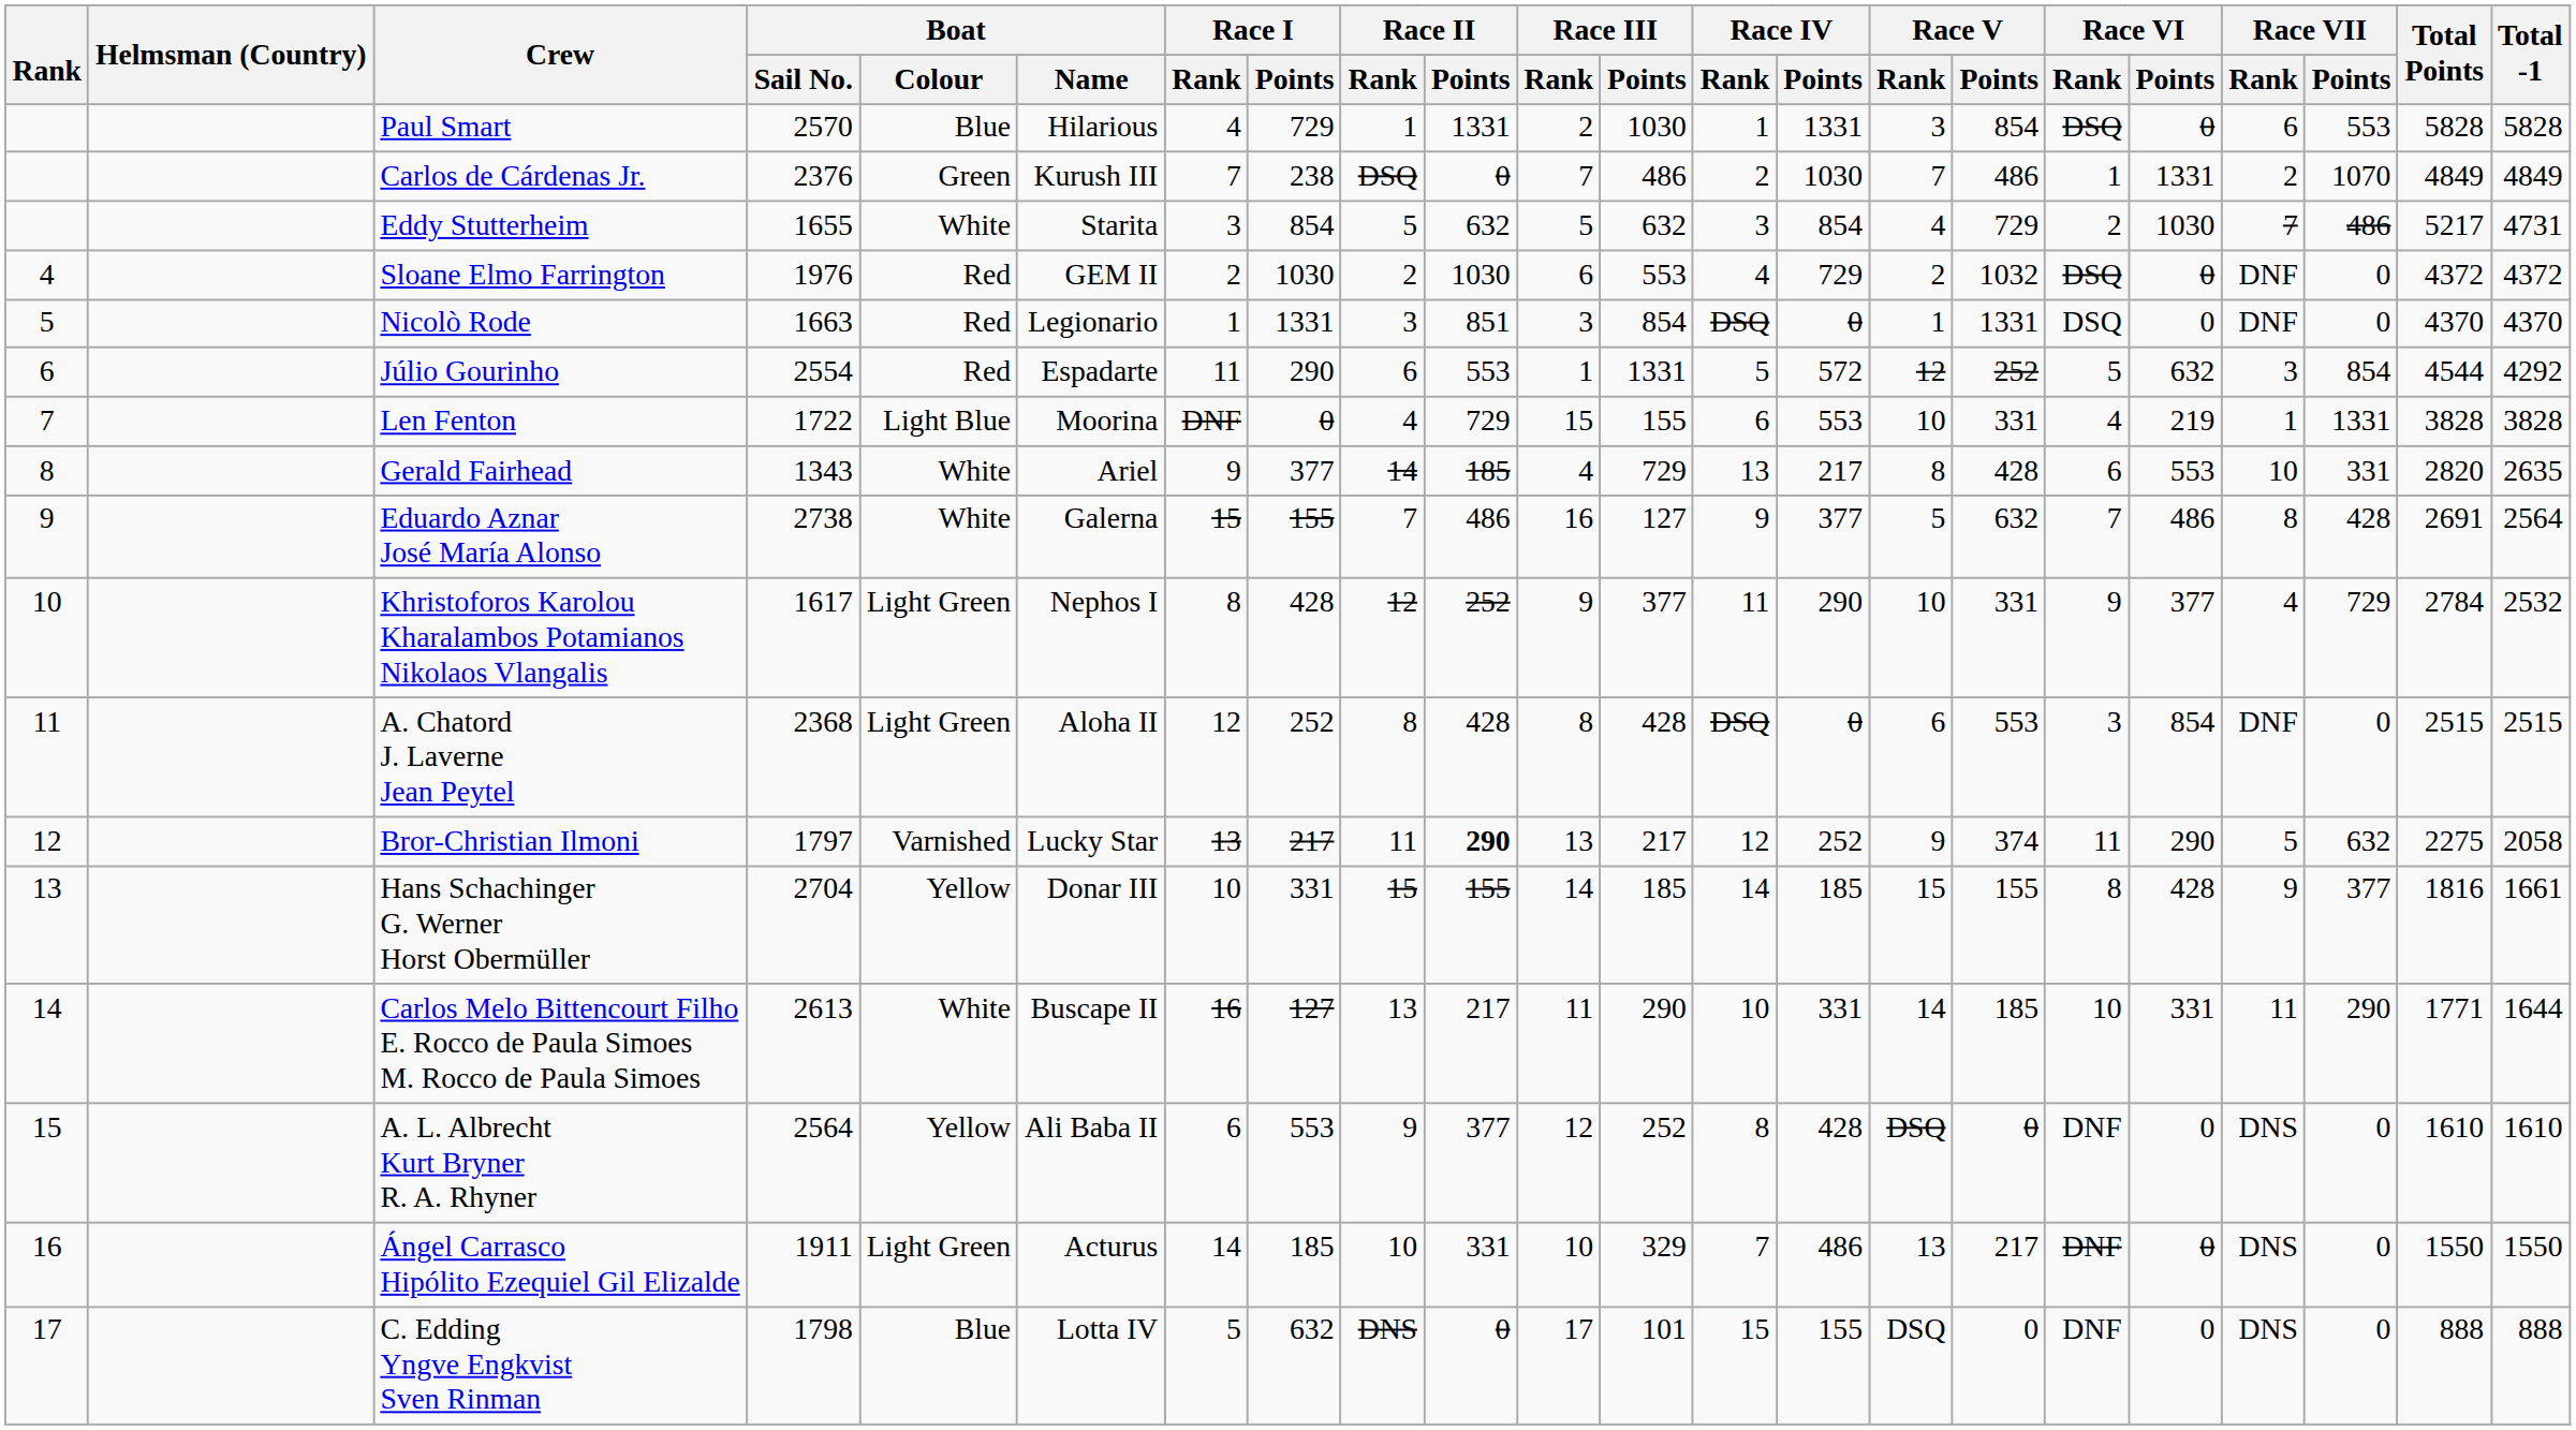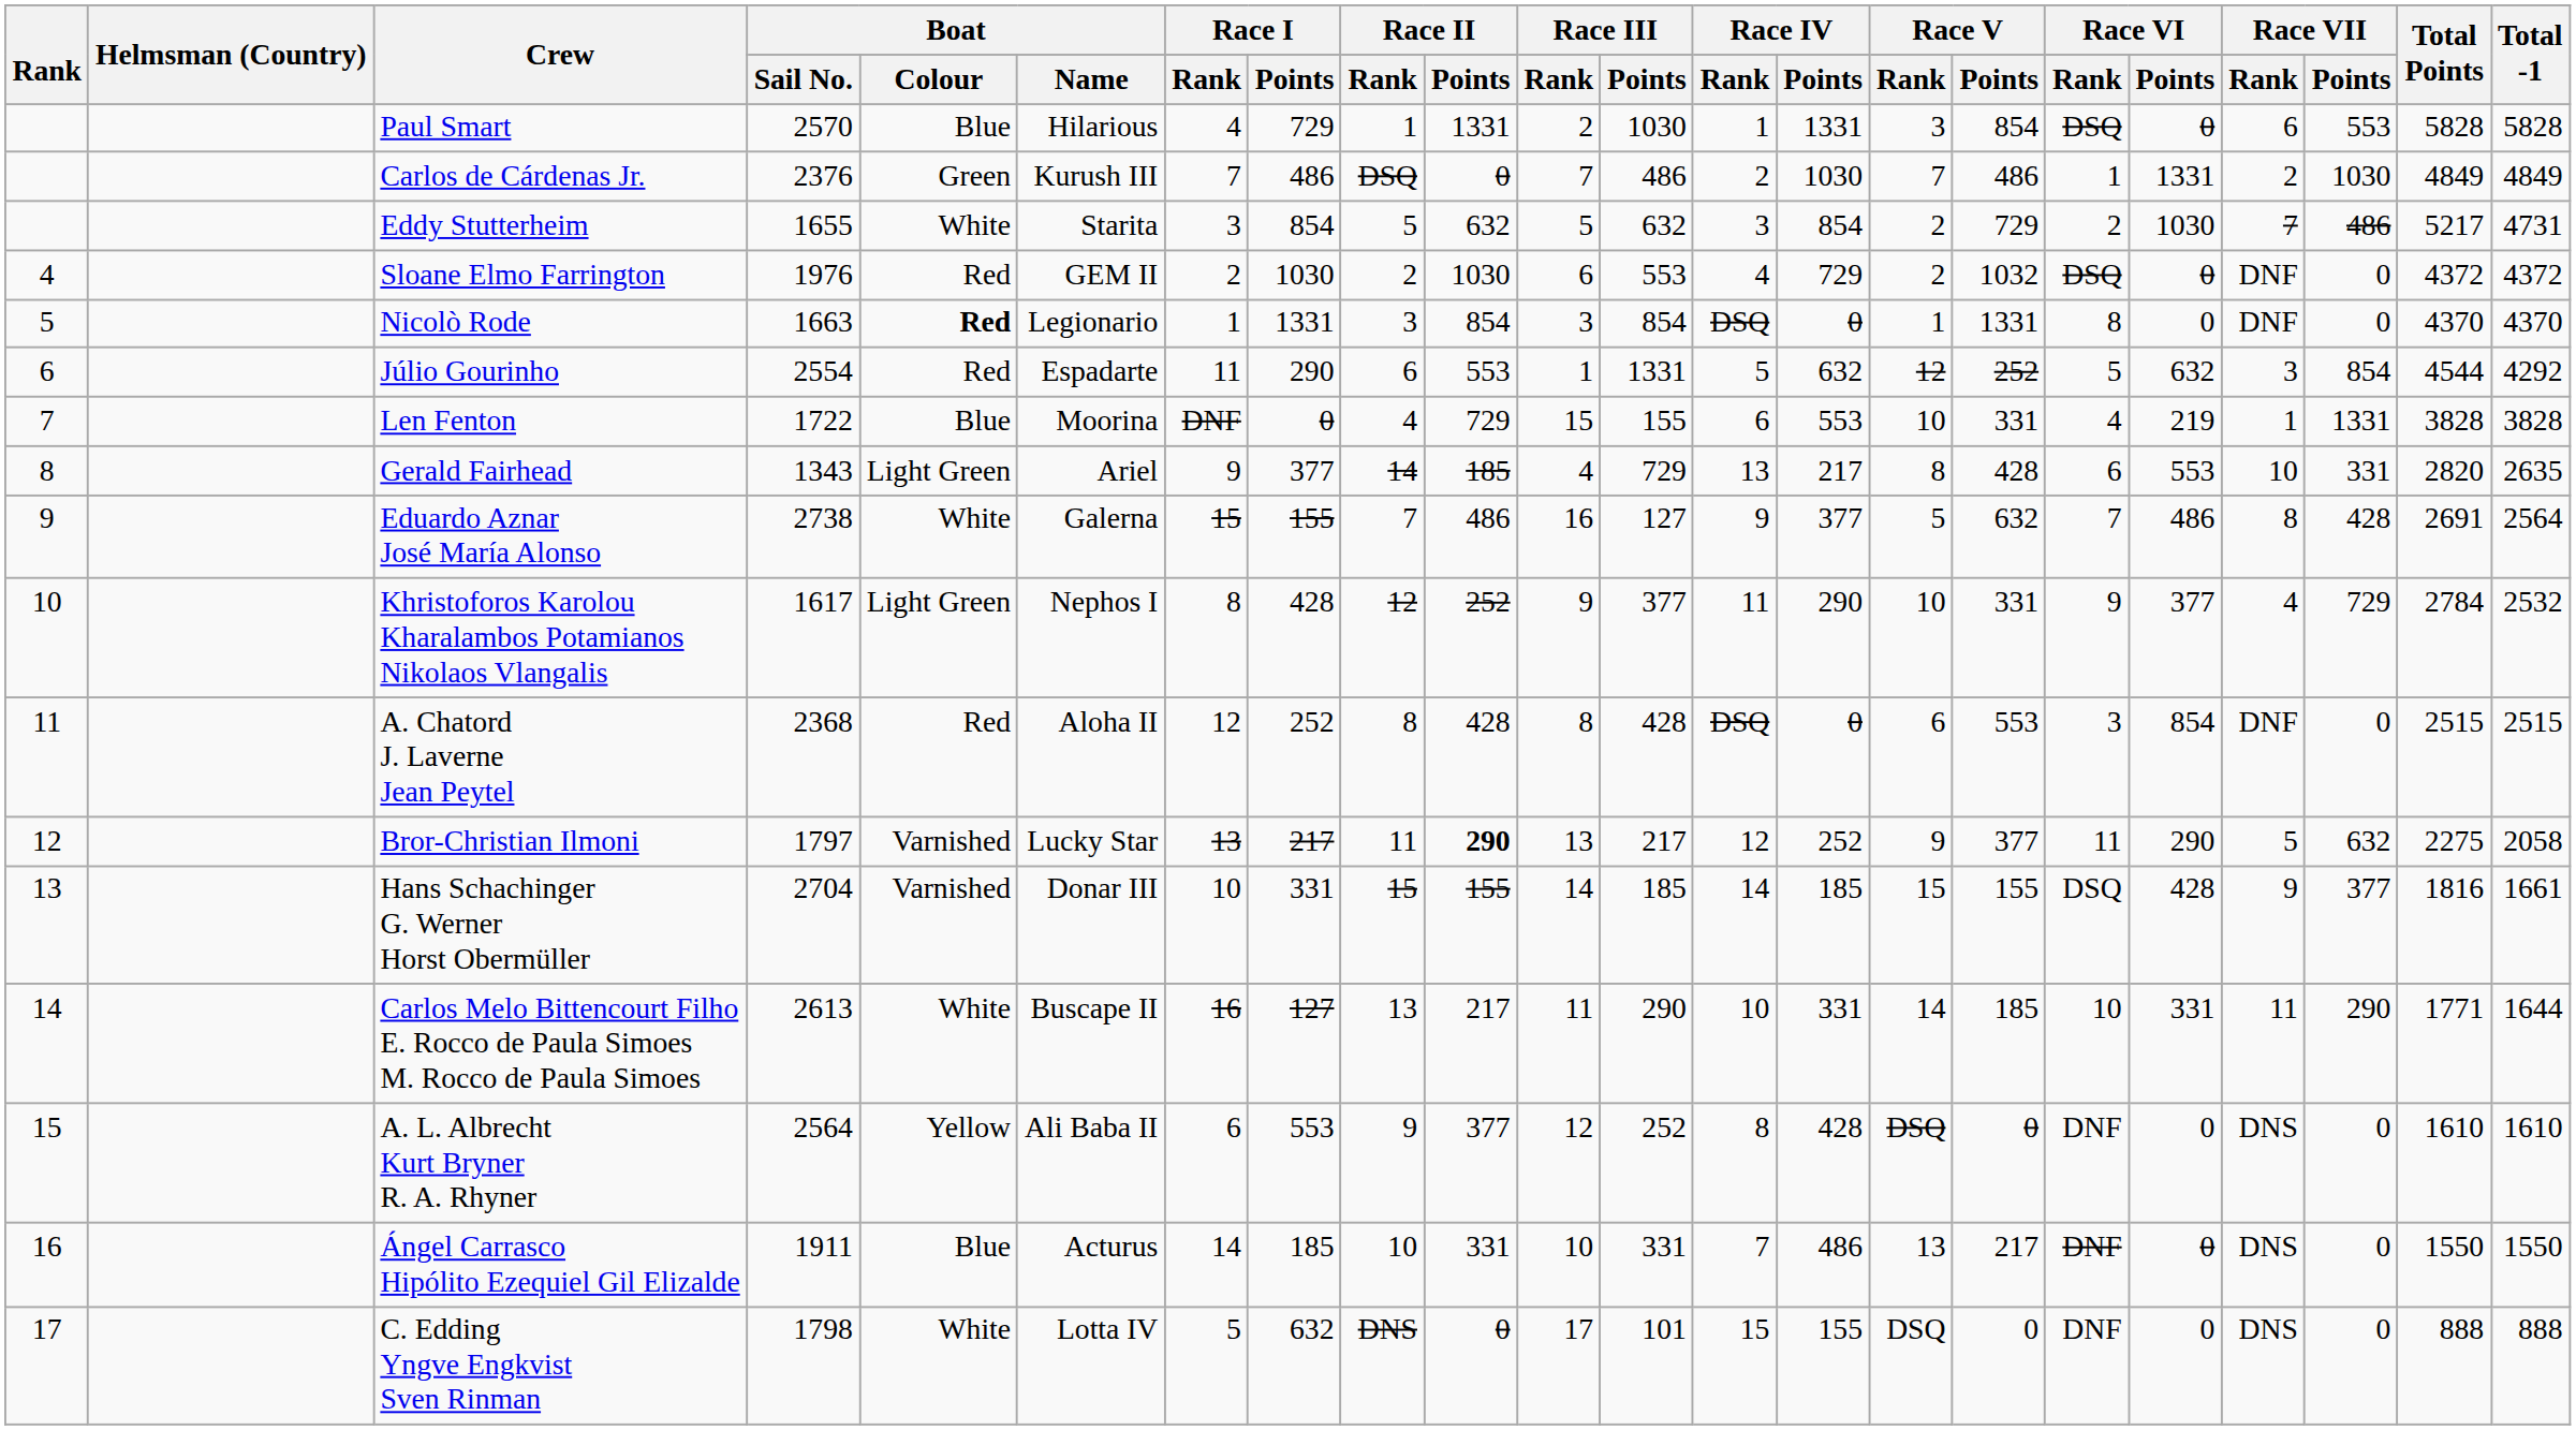 <table class="wikitable" style="text-align:right; font-size:90%">
 <tr>
 <th rowspan="2"><br>Rank</th>
 <th rowspan="2">Helmsman (Country)</th>
 <th rowspan="2">Crew</th>
 <th colspan="3">Boat</th>
 <th colspan="2">Race I</th>
 <th colspan="2">Race II</th>
 <th colspan="2">Race III</th>
 <th colspan="2">Race IV</th>
 <th colspan="2">Race V</th>
 <th colspan="2">Race VI</th>
 <th colspan="2">Race VII</th>
 <th rowspan="2">Total<br>Points <br></th>
 <th rowspan="2">Total<br>-1<br></th>
 </tr>
 <tr>
 <th>Sail No.</th>
 <th>Colour</th>
 <th>Name</th>
 <th>Rank</th>
 <th>Points</th>
 <th>Rank</th>
 <th>Points</th>
 <th>Rank</th>
 <th>Points</th>
 <th>Rank</th>
 <th>Points</th>
 <th>Rank</th>
 <th>Points</th>
 <th>Rank</th>
 <th>Points</th>
 <th>Rank</th>
 <th>Points</th>
 </tr>
 <tr style="vertical-align:top;">
 <td align=center></td>
 <td align=left></td>
 <td align=left><a href='#'>Paul Smart</a> </td>
 <td>2570</td>
 <td>Blue</td>
 <td>Hilarious</td>
 <td>4</td>
 <td>729</td>
 <td>1</td>
 <td>1331</td>
 <td>2</td>
 <td>1030</td>
 <td>1</td>
 <td>1331</td>
 <td>3</td>
 <td>854</td>
 <td><s>DSQ</s></td>
 <td><s>0</s></td>
 <td>6</td>
 <td>553</td>
 <td>5828</td>
 <td>5828</td>
 </tr>
 <tr style=vertical-align:top;>
 <td align=center></td>
 <td align=left></td>
 <td align=left><a href='#'>Carlos de Cárdenas Jr.</a> </td>
 <td>2376</td>
 <td>Green</td>
 <td>Kurush III</td>
 <td>7</td>
-<td>238</td>
+<td>486</td>
 <td><s>DSQ</s></td>
 <td><s>0</s></td>
 <td>7</td>
 <td>486</td>
 <td>2</td>
 <td>1030</td>
 <td>7</td>
 <td>486</td>
 <td>1</td>
 <td>1331</td>
 <td>2</td>
-<td>1070</td>
+<td>1030</td>
 <td>4849</td>
 <td>4849</td>
 </tr>
 <tr style=vertical-align:top;>
 <td align=center></td>
 <td align=left></td>
 <td align=left><a href='#'>Eddy Stutterheim</a> </td>
 <td>1655</td>
 <td>White</td>
 <td>Starita</td>
 <td>3</td>
 <td>854</td>
 <td>5</td>
 <td>632</td>
 <td>5</td>
 <td>632</td>
 <td>3</td>
 <td>854</td>
-<td>4</td>
+<td>2</td>
 <td>729</td>
 <td>2</td>
 <td>1030</td>
 <td><s>7</s></td>
 <td><s>486</s></td>
 <td>5217</td>
 <td>4731</td>
 </tr>
 <tr style=vertical-align:top;>
 <td align=center>4</td>
 <td align=left></td>
 <td align=left><a href='#'>Sloane Elmo Farrington</a> </td>
 <td>1976</td>
 <td>Red</td>
 <td>GEM II</td>
 <td>2</td>
 <td>1030</td>
 <td>2</td>
 <td>1030</td>
 <td>6</td>
 <td>553</td>
 <td>4</td>
 <td>729</td>
 <td>2</td>
 <td>1032</td>
 <td><s>DSQ</s></td>
 <td><s>0</s></td>
 <td>DNF </td>
 <td>0</td>
 <td>4372</td>
 <td>4372</td>
 </tr>
 <tr style=vertical-align:top;>
 <td align=center>5</td>
 <td align=left></td>
 <td align=left><a href='#'>Nicolò Rode</a> </td>
 <td>1663</td>
-<td>Red</td>
+<td><strong>Red</strong></td>
 <td>Legionario</td>
 <td>1</td>
 <td>1331</td>
 <td>3</td>
-<td>851</td>
+<td>854</td>
 <td>3</td>
 <td>854</td>
 <td><s>DSQ</s></td>
 <td><s>0</s></td>
 <td>1</td>
 <td>1331</td>
-<td>DSQ</td>
+<td>8</td>
 <td>0</td>
 <td>DNF </td>
 <td>0</td>
 <td>4370</td>
 <td>4370</td>
 </tr>
 <tr style=vertical-align:top;>
 <td align=center>6</td>
 <td align=left></td>
 <td align=left><a href='#'>Júlio Gourinho</a> </td>
 <td>2554</td>
 <td>Red</td>
 <td>Espadarte</td>
 <td>11</td>
 <td>290</td>
 <td>6</td>
 <td>553</td>
 <td>1</td>
 <td>1331</td>
 <td>5</td>
-<td>572</td>
+<td>632</td>
 <td><s>12</s></td>
 <td><s>252</s></td>
 <td>5</td>
 <td>632</td>
 <td>3</td>
 <td>854</td>
 <td>4544</td>
 <td>4292</td>
 </tr>
 <tr style=vertical-align:top;>
 <td align=center>7</td>
 <td align=left></td>
 <td align=left><a href='#'>Len Fenton</a> </td>
 <td>1722</td>
-<td>Light Blue</td>
+<td>Blue</td>
 <td>Moorina</td>
 <td><s>DNF</s> </td>
 <td><s>0</s></td>
 <td>4</td>
 <td>729</td>
 <td>15</td>
 <td>155</td>
 <td>6</td>
 <td>553</td>
 <td>10</td>
 <td>331</td>
 <td>4</td>
 <td>219</td>
 <td>1</td>
 <td>1331</td>
 <td>3828</td>
 <td>3828</td>
 </tr>
 <tr style=vertical-align:top;>
 <td align=center>8</td>
 <td align=left></td>
 <td align=left><a href='#'>Gerald Fairhead</a> </td>
 <td>1343</td>
-<td>White</td>
+<td>Light Green</td>
 <td>Ariel</td>
 <td>9</td>
 <td>377</td>
 <td><s>14</s></td>
 <td><s>185</s></td>
 <td>4</td>
 <td>729</td>
 <td>13</td>
 <td>217</td>
 <td>8</td>
 <td>428</td>
 <td>6</td>
 <td>553</td>
 <td>10</td>
 <td>331</td>
 <td>2820</td>
 <td>2635</td>
 </tr>
 <tr style=vertical-align:top;>
 <td align=center>9</td>
 <td align=left></td>
 <td align=left><a href='#'>Eduardo Aznar</a>  <br> <a href='#'>José María Alonso</a> </td>
 <td>2738</td>
 <td>White</td>
 <td>Galerna</td>
 <td><s>15</s></td>
 <td><s>155</s></td>
 <td>7</td>
 <td>486</td>
 <td>16</td>
 <td>127</td>
 <td>9</td>
 <td>377</td>
 <td>5</td>
 <td>632</td>
 <td>7</td>
 <td>486</td>
 <td>8</td>
 <td>428</td>
 <td>2691</td>
 <td>2564</td>
 </tr>
 <tr style=vertical-align:top;>
 <td align=center>10</td>
 <td align=left></td>
 <td align=left><a href='#'>Khristoforos Karolou</a>  <br> <a href='#'>Kharalambos Potamianos</a>  <br> <a href='#'>Nikolaos Vlangalis</a> </td>
 <td>1617</td>
 <td>Light Green</td>
 <td>Nephos I</td>
 <td>8</td>
 <td>428</td>
 <td><s>12</s></td>
 <td><s>252</s></td>
 <td>9</td>
 <td>377</td>
 <td>11</td>
 <td>290</td>
 <td>10</td>
 <td>331</td>
 <td>9</td>
 <td>377</td>
 <td>4</td>
 <td>729</td>
 <td>2784</td>
 <td>2532</td>
 </tr>
 <tr style=vertical-align:top;>
 <td align=center>11</td>
 <td align=left></td>
 <td align=left>A. Chatord  <br> J. Laverne  <br> <a href='#'>Jean Peytel</a> </td>
 <td>2368</td>
-<td>Light Green</td>
+<td>Red</td>
 <td>Aloha II</td>
 <td>12</td>
 <td>252</td>
 <td>8</td>
 <td>428</td>
 <td>8</td>
 <td>428</td>
 <td><s>DSQ</s></td>
 <td><s>0</s></td>
 <td>6</td>
 <td>553</td>
 <td>3</td>
 <td>854</td>
 <td>DNF </td>
 <td>0</td>
 <td>2515</td>
 <td>2515</td>
 </tr>
 <tr style=vertical-align:top;>
 <td align=center>12</td>
 <td align=left></td>
 <td align=left><a href='#'>Bror-Christian Ilmoni</a> </td>
 <td>1797</td>
 <td>Varnished</td>
 <td>Lucky Star</td>
 <td><s>13</s></td>
 <td><s>217</s></td>
 <td>11</td>
 <td><strong>290</strong></td>
 <td>13</td>
 <td>217</td>
 <td>12</td>
 <td>252</td>
 <td>9</td>
-<td>374</td>
+<td>377</td>
 <td>11</td>
 <td>290</td>
 <td>5</td>
 <td>632</td>
 <td>2275</td>
 <td>2058</td>
 </tr>
 <tr style=vertical-align:top;>
 <td align=center>13</td>
 <td align=left></td>
 <td align=left>Hans Schachinger  <br> G. Werner  <br> Horst Obermüller </td>
 <td>2704</td>
-<td>Yellow</td>
+<td>Varnished</td>
 <td>Donar III</td>
 <td>10</td>
 <td>331</td>
 <td><s>15</s></td>
 <td><s>155</s></td>
 <td>14</td>
 <td>185</td>
 <td>14</td>
 <td>185</td>
 <td>15</td>
 <td>155</td>
-<td>8</td>
+<td>DSQ</td>
 <td>428</td>
 <td>9</td>
 <td>377</td>
 <td>1816</td>
 <td>1661</td>
 </tr>
 <tr style=vertical-align:top;>
 <td align=center>14</td>
 <td align=left></td>
 <td align=left><a href='#'>Carlos Melo Bittencourt Filho</a>  <br> E. Rocco de Paula Simoes  <br> M. Rocco de Paula Simoes </td>
 <td>2613</td>
 <td>White</td>
 <td>Buscape II</td>
 <td><s>16</s></td>
 <td><s>127</s></td>
 <td>13</td>
 <td>217</td>
 <td>11</td>
 <td>290</td>
 <td>10</td>
 <td>331</td>
 <td>14</td>
 <td>185</td>
 <td>10</td>
 <td>331</td>
 <td>11</td>
 <td>290</td>
 <td>1771</td>
 <td>1644</td>
 </tr>
 <tr style=vertical-align:top;>
 <td align=center>15</td>
 <td align=left></td>
 <td align=left>A. L. Albrecht  <br> <a href='#'>Kurt Bryner</a>  <br> R. A. Rhyner </td>
 <td>2564</td>
 <td>Yellow</td>
 <td>Ali Baba II</td>
 <td>6</td>
 <td>553</td>
 <td>9</td>
 <td>377</td>
 <td>12</td>
 <td>252</td>
 <td>8</td>
 <td>428</td>
 <td><s>DSQ</s></td>
 <td><s>0</s></td>
 <td>DNF </td>
 <td>0</td>
 <td>DNS</td>
 <td>0</td>
 <td>1610</td>
 <td>1610</td>
 </tr>
 <tr style=vertical-align:top;>
 <td align=center>16</td>
 <td align=left></td>
 <td align=left><a href='#'>Ángel Carrasco</a>  <br> <a href='#'>Hipólito Ezequiel Gil Elizalde</a> </td>
 <td>1911</td>
-<td>Light Green</td>
+<td>Blue</td>
 <td>Acturus</td>
 <td>14</td>
 <td>185</td>
 <td>10</td>
 <td>331</td>
 <td>10</td>
-<td>329</td>
+<td>331</td>
 <td>7</td>
 <td>486</td>
 <td>13</td>
 <td>217</td>
 <td><s>DNF</s> </td>
 <td><s>0</s></td>
 <td>DNS</td>
 <td>0</td>
 <td>1550</td>
 <td>1550</td>
 </tr>
 <tr style=vertical-align:top;>
 <td align=center>17</td>
 <td align=left></td>
 <td align=left>C. Edding  <br> <a href='#'>Yngve Engkvist</a>  <br> <a href='#'>Sven Rinman</a> </td>
 <td>1798</td>
-<td>Blue</td>
+<td>White</td>
 <td>Lotta IV</td>
 <td>5</td>
 <td>632</td>
 <td><s>DNS</s></td>
 <td><s>0</s></td>
 <td>17</td>
 <td>101</td>
 <td>15</td>
 <td>155</td>
 <td>DSQ</td>
 <td>0</td>
 <td>DNF</td>
 <td>0</td>
 <td>DNS</td>
 <td>0</td>
 <td>888</td>
 <td>888</td>
 </tr>
 </table>
